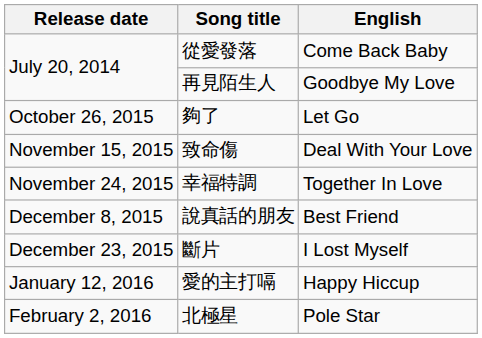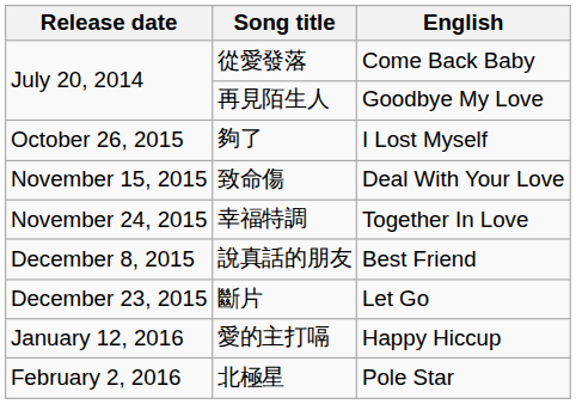 <table class="wikitable">
 <tr>
 <th>Release date</th>
 <th>Song title</th>
 <th>English</th>
 </tr>
 <tr>
 <td rowspan="2">July 20, 2014</td>
 <td>從愛發落</td>
 <td>Come Back Baby</td>
 </tr>
 <tr>
 <td>再見陌生人</td>
 <td>Goodbye My Love</td>
 </tr>
 <tr>
 <td>October 26, 2015</td>
 <td>夠了</td>
-<td>Let Go</td>
+<td>I Lost Myself</td>
 </tr>
 <tr>
 <td>November 15, 2015</td>
 <td>致命傷</td>
 <td>Deal With Your Love</td>
 </tr>
 <tr>
 <td>November 24, 2015</td>
 <td>幸福特調</td>
 <td>Together In Love</td>
 </tr>
 <tr>
 <td>December 8, 2015</td>
 <td>說真話的朋友</td>
 <td>Best Friend</td>
 </tr>
 <tr>
 <td>December 23, 2015</td>
 <td>斷片</td>
-<td>I Lost Myself</td>
+<td>Let Go</td>
 </tr>
 <tr>
 <td>January 12, 2016</td>
 <td>愛的主打嗝</td>
 <td>Happy Hiccup</td>
 </tr>
 <tr>
 <td>February 2, 2016</td>
 <td>北極星</td>
 <td>Pole Star</td>
 </tr>
 </table>
